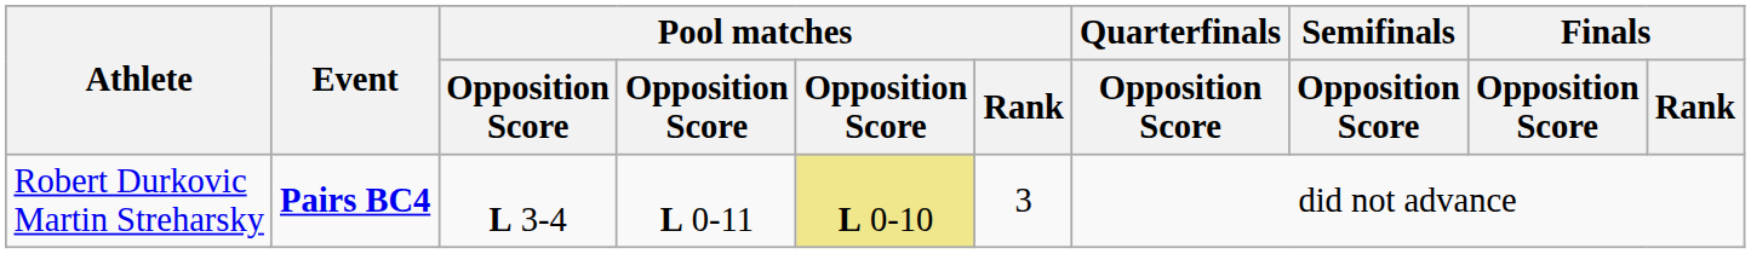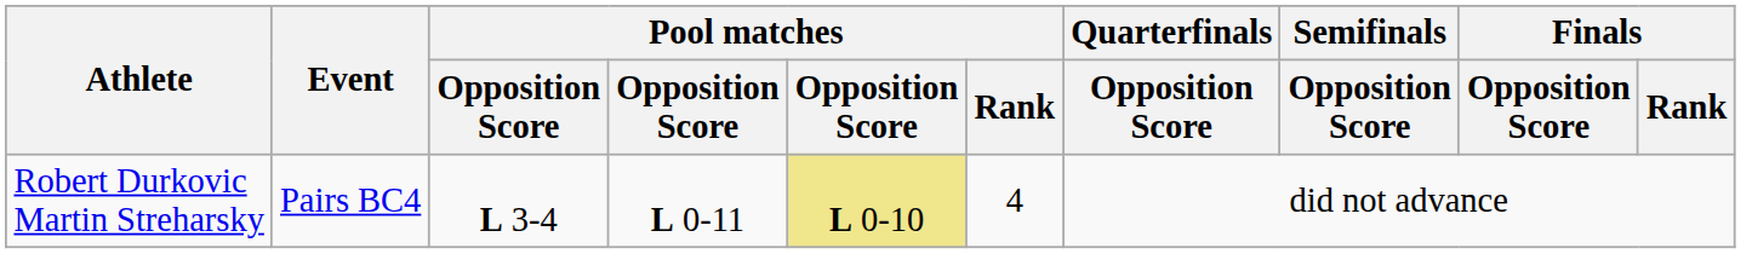 <table class=wikitable>
 <tr>
 <th rowspan="2">Athlete</th>
 <th rowspan="2">Event</th>
 <th colspan="4">Pool matches</th>
 <th>Quarterfinals</th>
 <th>Semifinals</th>
 <th colspan="2">Finals</th>
 </tr>
 <tr>
 <th>Opposition<br>Score</th>
 <th>Opposition<br>Score</th>
 <th>Opposition<br>Score</th>
 <th>Rank</th>
 <th>Opposition<br>Score</th>
 <th>Opposition<br>Score</th>
 <th>Opposition<br>Score</th>
 <th>Rank</th>
 </tr>
 <tr>
 <td align=left><a href='#'>Robert Durkovic</a><br> <a href='#'>Martin Streharsky</a></td>
-<td align=left><strong><a href='#'>Pairs BC4</a></strong></td>
+<td align=left><a href='#'>Pairs BC4</a></td>
 <td align=center><br><strong>L</strong> 3-4</td>
 <td align=center><br><strong>L</strong> 0-11</td>
 <td align=center style="background: khaki;"><br><strong>L</strong> 0-10</td>
-<td align=center>3</td>
+<td align=center>4</td>
 <td align=center colspan=4>did not advance</td>
 </tr>
 </table>
